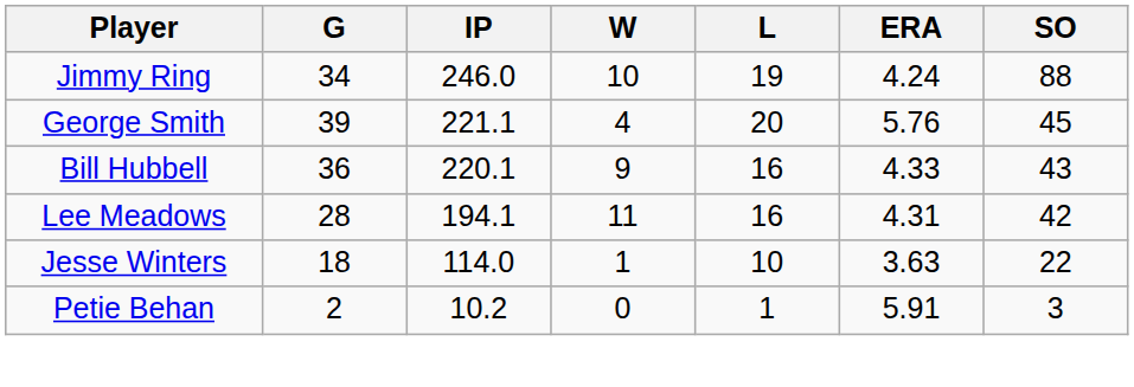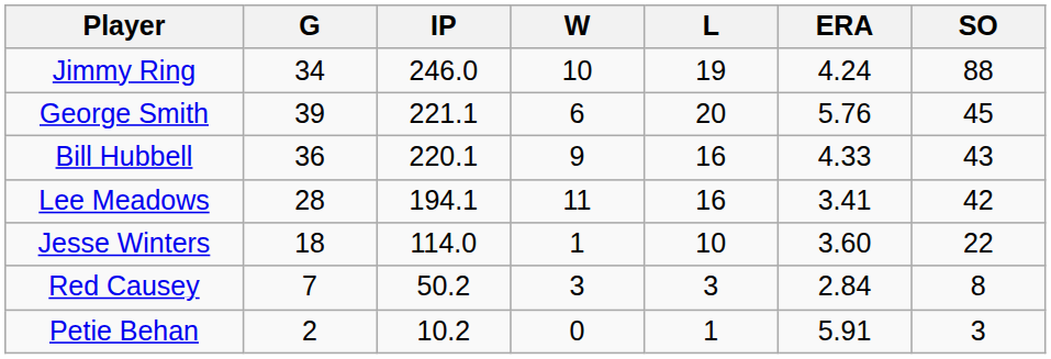 <table class="wikitable sortable">
 <tr>
 <th bgcolor="#DDDDFF" width="16%">Player</th>
 <th bgcolor="#DDDDFF" width="9%">G</th>
 <th bgcolor="#DDDDFF" width="9%">IP</th>
 <th bgcolor="#DDDDFF" width="9%">W</th>
 <th bgcolor="#DDDDFF" width="9%">L</th>
 <th bgcolor="#DDDDFF" width="9%">ERA</th>
 <th bgcolor="#DDDDFF" width="9%">SO</th>
 </tr>
 <tr align="center">
 <td><a href='#'>Jimmy Ring</a></td>
 <td>34</td>
 <td>246.0</td>
 <td>10</td>
 <td>19</td>
 <td>4.24</td>
 <td>88</td>
 </tr>
 <tr align=center>
 <td><a href='#'>George Smith</a></td>
 <td>39</td>
 <td>221.1</td>
-<td>4</td>
+<td>6</td>
 <td>20</td>
 <td>5.76</td>
 <td>45</td>
 </tr>
 <tr align=center>
 <td><a href='#'>Bill Hubbell</a></td>
 <td>36</td>
 <td>220.1</td>
 <td>9</td>
 <td>16</td>
 <td>4.33</td>
 <td>43</td>
 </tr>
 <tr align=center>
 <td><a href='#'>Lee Meadows</a></td>
 <td>28</td>
 <td>194.1</td>
 <td>11</td>
 <td>16</td>
-<td>4.31</td>
+<td>3.41</td>
 <td>42</td>
 </tr>
 <tr align=center>
 <td><a href='#'>Jesse Winters</a></td>
 <td>18</td>
 <td>114.0</td>
 <td>1</td>
 <td>10</td>
-<td>3.63</td>
+<td>3.60</td>
 <td>22</td>
+</tr>
+<tr align=center>
+<td><a href='#'>Red Causey</a></td>
+<td>7</td>
+<td>50.2</td>
+<td>3</td>
+<td>3</td>
+<td>2.84</td>
+<td>8</td>
 </tr>
 <tr align=center>
 <td><a href='#'>Petie Behan</a></td>
 <td>2</td>
 <td>10.2</td>
 <td>0</td>
 <td>1</td>
 <td>5.91</td>
 <td>3</td>
 </tr>
 </table>
